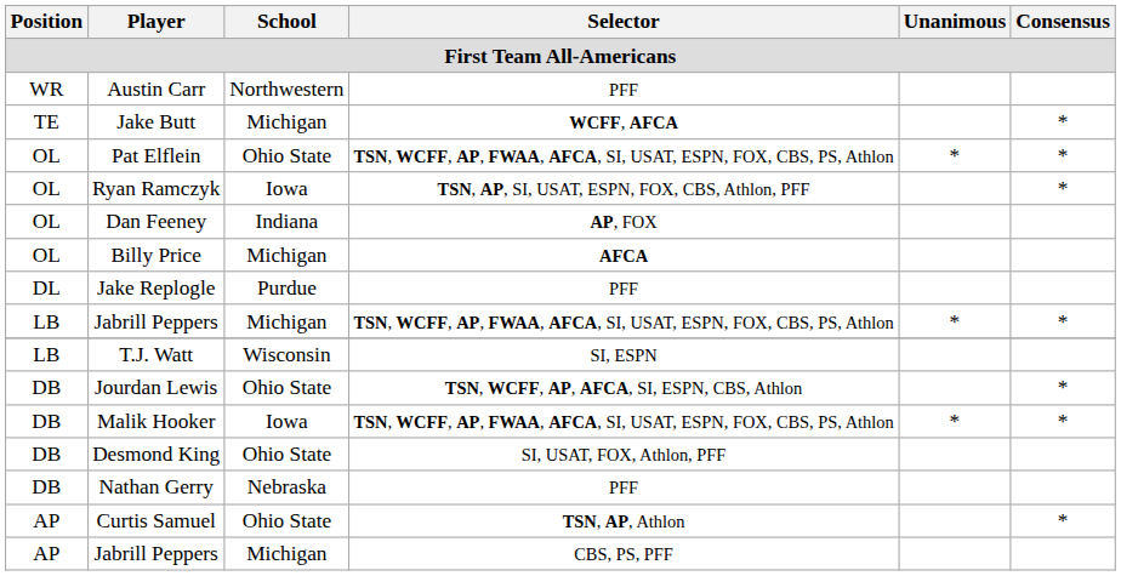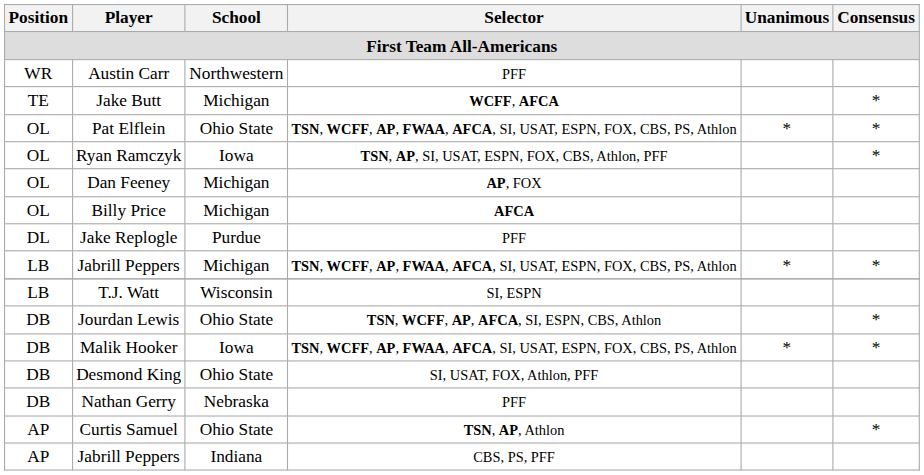 <table class="wikitable">
 <tr>
 <th>Position</th>
 <th>Player</th>
 <th>School</th>
 <th>Selector</th>
 <th>Unanimous</th>
 <th>Consensus</th>
 </tr>
 <tr>
 <td colspan="6" style="text-align:center; background:#ddd;"><strong>First Team All-Americans</strong></td>
 </tr>
 <tr style="text-align:center;">
 <td style="background:white">WR</td>
 <td style="background:white">Austin Carr</td>
 <td style="background:white">Northwestern</td>
 <td style="background:white"><small>PFF</small></td>
 <td style="background:white"></td>
 <td style="background:white"></td>
 </tr>
 <tr style="text-align:center;">
 <td style="background:white">TE</td>
 <td style="background:white">Jake Butt</td>
 <td style="background:white">Michigan</td>
 <td style="background:white"><small><strong>WCFF</strong>, <strong>AFCA</strong></small></td>
 <td style="background:white"></td>
 <td style="background:white">*</td>
 </tr>
 <tr style="text-align:center;">
 <td style="background:white">OL</td>
 <td style="background:white">Pat Elflein</td>
 <td style="background:white">Ohio State</td>
 <td style="background:white"><small><strong>TSN</strong>, <strong>WCFF</strong>, <strong>AP</strong>, <strong>FWAA</strong>, <strong>AFCA</strong>, SI, USAT, ESPN, FOX, CBS, PS, Athlon</small></td>
 <td style="background:white">*</td>
 <td style="background:white">*</td>
 </tr>
 <tr style="text-align:center;">
 <td style="background:white">OL</td>
 <td style="background:white">Ryan Ramczyk</td>
 <td style="background:white">Iowa</td>
 <td style="background:white"><small><strong>TSN</strong>, <strong>AP</strong>, SI, USAT, ESPN, FOX, CBS, Athlon, PFF</small></td>
 <td style="background:white"></td>
 <td style="background:white">*</td>
 </tr>
 <tr style="text-align:center;">
 <td style="background:white">OL</td>
 <td style="background:white">Dan Feeney</td>
-<td style="background:white">Indiana</td>
+<td style="background:white">Michigan</td>
 <td style="background:white"><small><strong>AP</strong>, FOX</small></td>
 <td style="background:white"></td>
 <td style="background:white"></td>
 </tr>
 <tr style="text-align:center;">
 <td style="background:white">OL</td>
 <td style="background:white">Billy Price</td>
 <td style="background:white">Michigan</td>
 <td style="background:white"><small><strong>AFCA</strong></small></td>
 <td style="background:white"></td>
 <td style="background:white"></td>
 </tr>
 <tr style="text-align:center;">
 <td style="background:white">DL</td>
 <td style="background:white">Jake Replogle</td>
 <td style="background:white">Purdue</td>
 <td style="background:white"><small>PFF</small></td>
 <td style="background:white"></td>
 <td style="background:white"></td>
 </tr>
 <tr style="text-align:center;">
 <td style="background:white">LB</td>
 <td style="background:white">Jabrill Peppers</td>
 <td style="background:white">Michigan</td>
 <td style="background:white"><small><strong>TSN</strong>, <strong>WCFF</strong>, <strong>AP</strong>, <strong>FWAA</strong>, <strong>AFCA</strong>, SI, USAT, ESPN, FOX, CBS, PS, Athlon</small></td>
 <td style="background:white">*</td>
 <td style="background:white">*</td>
 </tr>
 <tr style="text-align:center;">
 </tr>
 <tr style="text-align:center;">
 <td style="background:white">LB</td>
 <td style="background:white">T.J. Watt</td>
 <td style="background:white">Wisconsin</td>
 <td style="background:white"><small>SI, ESPN</small></td>
 <td style="background:white"></td>
 <td style="background:white"></td>
 </tr>
 <tr style="text-align:center;">
 <td style="background:white">DB</td>
 <td style="background:white">Jourdan Lewis</td>
 <td style="background:white">Ohio State</td>
 <td style="background:white"><small><strong>TSN</strong>, <strong>WCFF</strong>, <strong>AP</strong>, <strong>AFCA</strong>, SI, ESPN, CBS, Athlon</small></td>
 <td style="background:white"></td>
 <td style="background:white">*</td>
 </tr>
 <tr style="text-align:center;">
 <td style="background:white">DB</td>
 <td style="background:white">Malik Hooker</td>
 <td style="background:white">Iowa</td>
 <td style="background:white"><small><strong>TSN</strong>, <strong>WCFF</strong>, <strong>AP</strong>, <strong>FWAA</strong>, <strong>AFCA</strong>, SI, USAT, ESPN, FOX, CBS, PS, Athlon</small></td>
 <td style="background:white">*</td>
 <td style="background:white">*</td>
 </tr>
 <tr style="text-align:center;">
 <td style="background:white">DB</td>
 <td style="background:white">Desmond King</td>
 <td style="background:white">Ohio State</td>
 <td style="background:white"><small>SI, USAT, FOX, Athlon, PFF</small></td>
 <td style="background:white"></td>
 <td style="background:white"></td>
 </tr>
 <tr style="text-align:center;">
 <td style="background:white">DB</td>
 <td style="background:white">Nathan Gerry</td>
 <td style="background:white">Nebraska</td>
 <td style="background:white"><small>PFF</small></td>
 <td style="background:white"></td>
 <td style="background:white"></td>
 </tr>
 <tr style="text-align:center;">
 <td style="background:white">AP</td>
 <td style="background:white">Curtis Samuel</td>
 <td style="background:white">Ohio State</td>
 <td style="background:white"><small><strong>TSN</strong>, <strong>AP</strong>, Athlon</small></td>
 <td style="background:white"></td>
 <td style="background:white">*</td>
 </tr>
 <tr style="text-align:center;">
 <td style="background:white">AP</td>
 <td style="background:white">Jabrill Peppers</td>
-<td style="background:white">Michigan</td>
+<td style="background:white">Indiana</td>
 <td style="background:white"><small>CBS, PS, PFF</small></td>
 <td style="background:white"></td>
 <td style="background:white"></td>
 </tr>
 </table>
